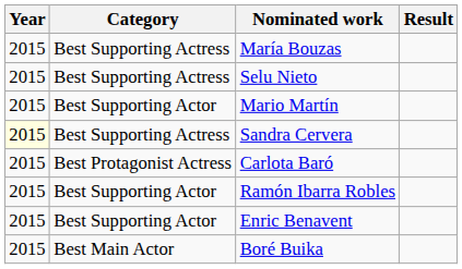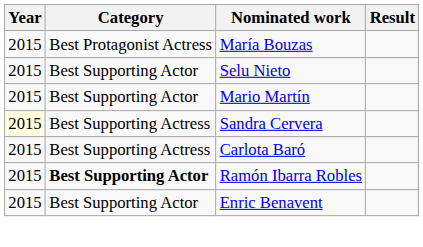 <table class="wikitable">
 <tr>
 <th><strong>Year</strong></th>
 <th><strong>Category</strong></th>
 <th><strong>Nominated work</strong></th>
 <th><strong>Result</strong></th>
 </tr>
 <tr>
 <td>2015</td>
-<td>Best Supporting Actress</td>
+<td>Best Protagonist Actress</td>
 <td><a href='#'>María Bouzas</a></td>
 <td></td>
 </tr>
 <tr>
 <td>2015</td>
-<td>Best Supporting Actress</td>
+<td>Best Supporting Actor</td>
 <td><a href='#'>Selu Nieto</a></td>
 <td></td>
 </tr>
 <tr>
 <td>2015</td>
 <td>Best Supporting Actor</td>
 <td><a href='#'>Mario Martín</a></td>
 <td></td>
 </tr>
 <tr>
 <td style="background: lightyellow;">2015</td>
 <td>Best Supporting Actress</td>
 <td><a href='#'>Sandra Cervera</a></td>
 <td></td>
 </tr>
 <tr>
 <td>2015</td>
-<td>Best Protagonist Actress</td>
+<td>Best Supporting Actress</td>
 <td><a href='#'>Carlota Baró</a></td>
 <td></td>
 </tr>
 <tr>
 <td>2015</td>
-<td>Best Supporting Actor</td>
+<td><strong>Best Supporting Actor</strong></td>
 <td><a href='#'>Ramón Ibarra Robles</a></td>
 <td></td>
 </tr>
 <tr>
 <td>2015</td>
 <td>Best Supporting Actor</td>
 <td><a href='#'>Enric Benavent</a></td>
 <td></td>
 </tr>
-<tr>
-<td>2015</td>
-<td>Best Main Actor</td>
-<td><a href='#'>Boré Buika</a></td>
-<td></td>
-</tr>
 </table>
